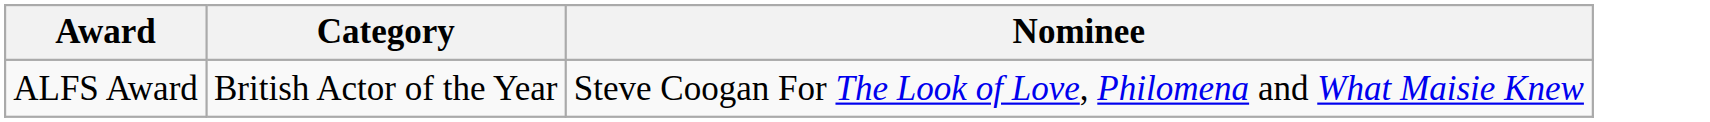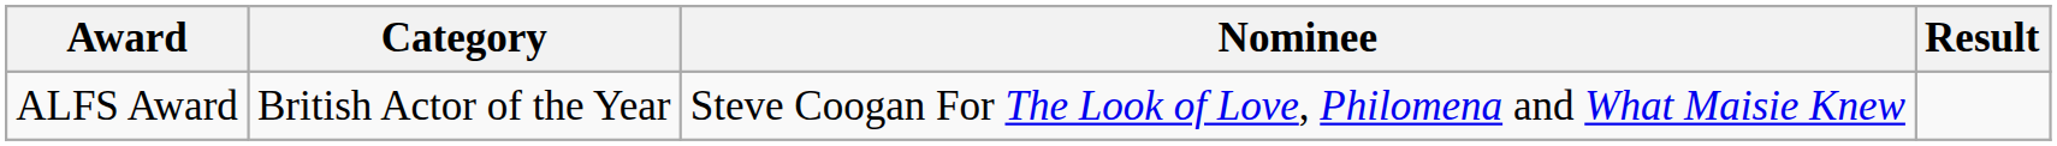 <table class="wikitable sortable">
 <tr>
 <th>Award</th>
 <th>Category</th>
 <th>Nominee</th>
+<th>Result</th>
 </tr>
 <tr>
 <td rowspan="1">ALFS Award</td>
 <td>British Actor of the Year</td>
 <td>Steve Coogan For <em><a href='#'>The Look of Love</a></em>, <em><a href='#'>Philomena</a></em> and <em><a href='#'>What Maisie Knew</a></em></td>
+<td></td>
 </tr>
 </table>
